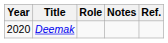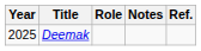 <table class="wikitable plainrowheaders">
 <tr>
 <th>Year</th>
 <th>Title</th>
 <th>Role</th>
 <th class="unsortable">Notes</th>
 <th class="unsortable">Ref.</th>
 </tr>
 <tr>
-<td>2020</td>
+<td>2025</td>
 <td><em><a href='#'>Deemak</a></em></td>
 <td></td>
 <td></td>
 <td></td>
 </tr>
 </table>
